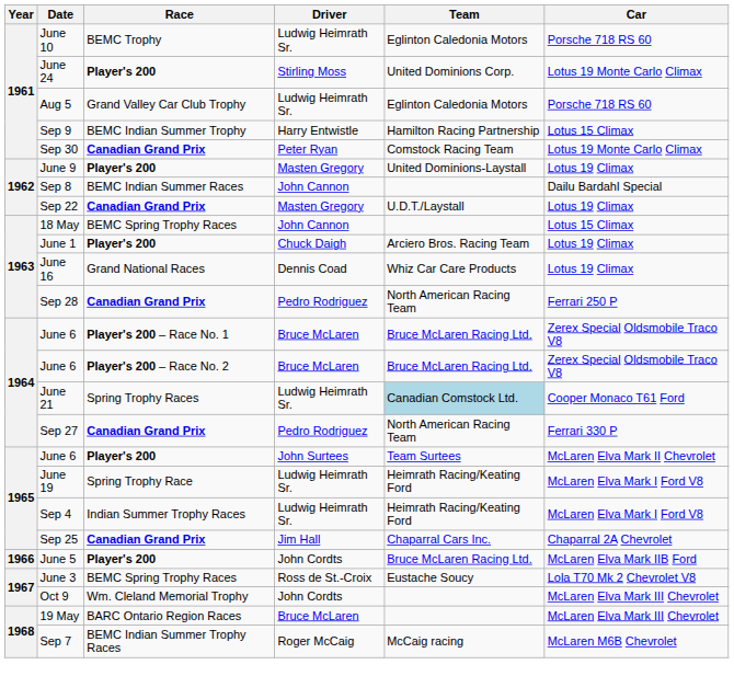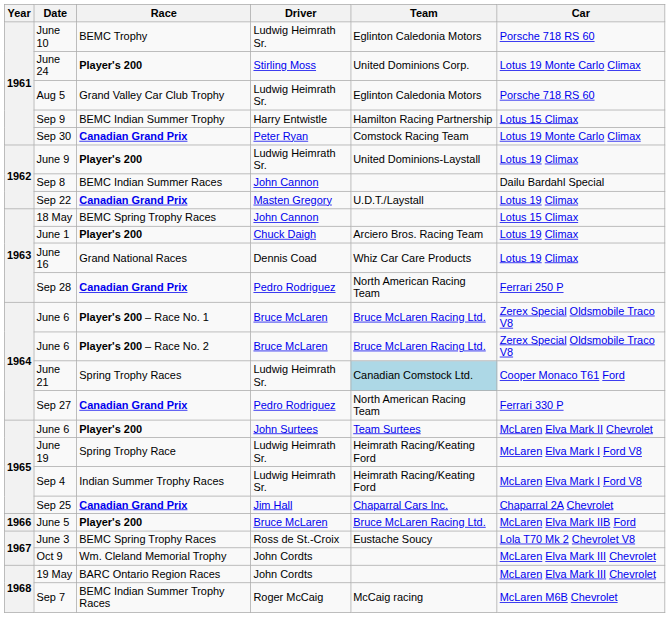 <table class="wikitable" style="font-size: 90%;">
 <tr>
 <th>Year</th>
 <th>Date</th>
 <th>Race</th>
 <th>Driver</th>
 <th>Team</th>
 <th>Car</th>
 </tr>
 <tr>
 <th rowspan="5">1961</th>
 <td>June 10</td>
 <td>BEMC Trophy</td>
 <td> Ludwig Heimrath Sr.</td>
 <td>Eglinton Caledonia Motors</td>
 <td><a href='#'>Porsche 718 RS 60</a></td>
 </tr>
 <tr>
 <td>June 24</td>
 <td><strong>Player's 200</strong></td>
 <td> <a href='#'>Stirling Moss</a></td>
 <td>United Dominions Corp.</td>
 <td><a href='#'>Lotus 19 Monte Carlo</a> <a href='#'>Climax</a></td>
 </tr>
 <tr>
 <td>Aug 5</td>
 <td>Grand Valley Car Club Trophy</td>
 <td> Ludwig Heimrath Sr.</td>
 <td>Eglinton Caledonia Motors</td>
 <td><a href='#'>Porsche 718 RS 60</a></td>
 </tr>
 <tr>
 <td>Sep 9</td>
 <td>BEMC Indian Summer Trophy</td>
 <td> Harry Entwistle</td>
 <td>Hamilton Racing Partnership</td>
 <td><a href='#'>Lotus 15 Climax</a></td>
 </tr>
 <tr>
 <td>Sep 30</td>
 <td><strong><a href='#'>Canadian Grand Prix</a></strong></td>
 <td> <a href='#'>Peter Ryan</a></td>
 <td>Comstock Racing Team</td>
 <td><a href='#'>Lotus 19 Monte Carlo</a> <a href='#'>Climax</a></td>
 </tr>
 <tr>
 <th rowspan="3">1962</th>
 <td>June 9</td>
 <td><strong>Player's 200</strong></td>
-<td> <a href='#'>Masten Gregory</a></td>
+<td> Ludwig Heimrath Sr.</td>
 <td>United Dominions-Laystall</td>
 <td><a href='#'>Lotus 19</a> <a href='#'>Climax</a></td>
 </tr>
 <tr>
 <td>Sep 8</td>
 <td>BEMC Indian Summer Races</td>
 <td> <a href='#'>John Cannon</a></td>
 <td></td>
 <td>Dailu Bardahl Special</td>
 </tr>
 <tr>
 <td>Sep 22</td>
 <td><strong><a href='#'>Canadian Grand Prix</a></strong></td>
 <td> <a href='#'>Masten Gregory</a></td>
 <td>U.D.T./Laystall</td>
 <td><a href='#'>Lotus 19</a> <a href='#'>Climax</a></td>
 </tr>
 <tr>
 <th rowspan="4">1963</th>
 <td>18 May</td>
 <td>BEMC Spring Trophy Races</td>
 <td> <a href='#'>John Cannon</a></td>
 <td></td>
 <td><a href='#'>Lotus 15 Climax</a></td>
 </tr>
 <tr>
 <td>June 1</td>
 <td><strong>Player's 200</strong></td>
 <td> <a href='#'>Chuck Daigh</a></td>
 <td>Arciero Bros. Racing Team</td>
 <td><a href='#'>Lotus 19</a> <a href='#'>Climax</a></td>
 </tr>
 <tr>
 <td>June 16</td>
 <td>Grand National Races</td>
 <td> Dennis Coad</td>
 <td>Whiz Car Care Products</td>
 <td><a href='#'>Lotus 19</a> <a href='#'>Climax</a></td>
 </tr>
 <tr>
 <td>Sep 28</td>
 <td><strong><a href='#'>Canadian Grand Prix</a></strong></td>
 <td> <a href='#'>Pedro Rodriguez</a></td>
 <td>North American Racing Team</td>
 <td><a href='#'>Ferrari 250 P</a></td>
 </tr>
 <tr>
 <th rowspan="4">1964</th>
 <td>June 6</td>
 <td><strong>Player's 200</strong> – Race No. 1</td>
 <td> <a href='#'>Bruce McLaren</a></td>
 <td><a href='#'>Bruce McLaren Racing Ltd.</a></td>
 <td><a href='#'>Zerex Special</a> <a href='#'>Oldsmobile Traco V8</a></td>
 </tr>
 <tr>
 <td>June 6</td>
 <td><strong>Player's 200</strong> – Race No. 2</td>
 <td> <a href='#'>Bruce McLaren</a></td>
 <td><a href='#'>Bruce McLaren Racing Ltd.</a></td>
 <td><a href='#'>Zerex Special</a> <a href='#'>Oldsmobile Traco V8</a></td>
 </tr>
 <tr>
 <td>June 21</td>
 <td>Spring Trophy Races</td>
 <td> Ludwig Heimrath Sr.</td>
 <td style="background: lightblue;">Canadian Comstock Ltd.</td>
 <td><a href='#'>Cooper Monaco T61</a> <a href='#'>Ford</a></td>
 </tr>
 <tr>
 <td>Sep 27</td>
 <td><strong><a href='#'>Canadian Grand Prix</a></strong></td>
 <td> <a href='#'>Pedro Rodriguez</a></td>
 <td>North American Racing Team</td>
 <td><a href='#'>Ferrari 330 P</a></td>
 </tr>
 <tr>
 <th rowspan="4">1965</th>
 <td>June 6</td>
 <td><strong>Player's 200</strong></td>
 <td> <a href='#'>John Surtees</a></td>
 <td><a href='#'>Team Surtees</a></td>
 <td><a href='#'>McLaren</a> <a href='#'>Elva Mark II</a> <a href='#'>Chevrolet</a></td>
 </tr>
 <tr>
 <td>June 19</td>
 <td>Spring Trophy Race</td>
 <td> Ludwig Heimrath Sr.</td>
 <td>Heimrath Racing/Keating Ford</td>
 <td><a href='#'>McLaren</a> <a href='#'>Elva Mark I</a> <a href='#'>Ford V8</a></td>
 </tr>
 <tr>
 <td>Sep 4</td>
 <td>Indian Summer Trophy Races</td>
 <td> Ludwig Heimrath Sr.</td>
 <td>Heimrath Racing/Keating Ford</td>
 <td><a href='#'>McLaren</a> <a href='#'>Elva Mark I</a> <a href='#'>Ford V8</a></td>
 </tr>
 <tr>
 <td>Sep 25</td>
 <td><strong><a href='#'>Canadian Grand Prix</a></strong></td>
 <td> <a href='#'>Jim Hall</a></td>
 <td><a href='#'>Chaparral Cars Inc.</a></td>
 <td><a href='#'>Chaparral 2A</a> <a href='#'>Chevrolet</a></td>
 </tr>
 <tr>
 <th>1966</th>
 <td>June 5</td>
 <td><strong>Player's 200</strong></td>
-<td> John Cordts</td>
+<td> <a href='#'>Bruce McLaren</a></td>
 <td><a href='#'>Bruce McLaren Racing Ltd.</a></td>
 <td><a href='#'>McLaren</a> <a href='#'>Elva Mark IIB</a> <a href='#'>Ford</a></td>
 </tr>
 <tr>
 <th rowspan="2">1967</th>
 <td>June 3</td>
 <td>BEMC Spring Trophy Races</td>
 <td> Ross de St.-Croix</td>
 <td>Eustache Soucy</td>
 <td><a href='#'>Lola T70 Mk 2</a> <a href='#'>Chevrolet V8</a></td>
 </tr>
 <tr>
 <td>Oct 9</td>
 <td>Wm. Cleland Memorial Trophy</td>
 <td> John Cordts</td>
 <td></td>
 <td><a href='#'>McLaren</a> <a href='#'>Elva Mark III</a> <a href='#'>Chevrolet</a></td>
 </tr>
 <tr>
 <th rowspan="2">1968</th>
 <td>19 May</td>
 <td>BARC Ontario Region Races</td>
-<td> <a href='#'>Bruce McLaren</a></td>
+<td> John Cordts</td>
 <td></td>
 <td><a href='#'>McLaren</a> <a href='#'>Elva Mark III</a> <a href='#'>Chevrolet</a></td>
 </tr>
 <tr>
 <td>Sep 7</td>
 <td>BEMC Indian Summer Trophy Races</td>
 <td> Roger McCaig</td>
 <td>McCaig racing</td>
 <td><a href='#'>McLaren M6B</a> <a href='#'>Chevrolet</a></td>
 </tr>
 </table>
